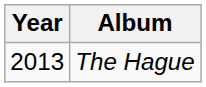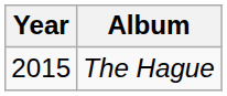 <table class="wikitable">
 <tr>
 <th>Year</th>
 <th>Album</th>
 </tr>
 <tr>
-<td>2013</td>
+<td>2015</td>
 <td><em>The Hague</em></td>
 </tr>
 </table>
